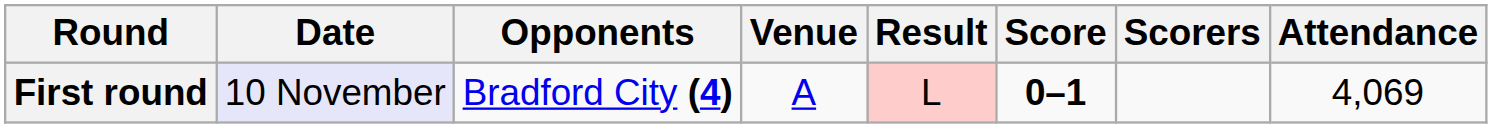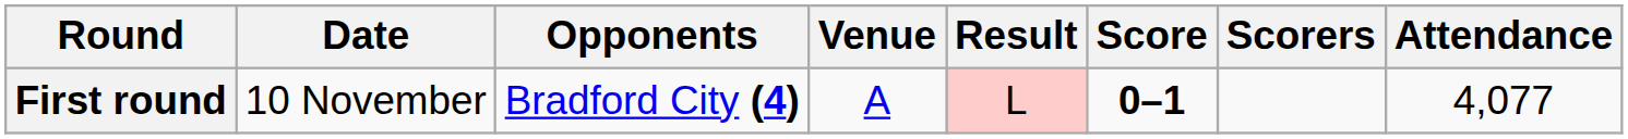 <table class="wikitable" style="text-align:center">
 <tr>
 <th>Round</th>
 <th>Date</th>
 <th>Opponents</th>
 <th>Venue</th>
 <th>Result</th>
 <th>Score</th>
 <th>Scorers</th>
 <th>Attendance</th>
 </tr>
 <tr>
 <th>First round</th>
-<td style="background: lavender;">10 November</td>
+<td>10 November</td>
 <td><a href='#'>Bradford City</a> <strong>(<a href='#'>4</a>)</strong></td>
 <td><a href='#'>A</a></td>
 <td style="background-color:#FFCCCC">L</td>
 <td><strong>0–1</strong></td>
 <td align="left"></td>
-<td>4,069</td>
+<td>4,077</td>
 </tr>
 </table>
